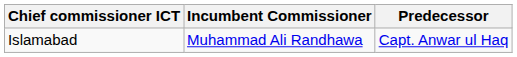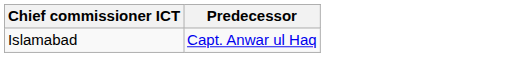 <table class="wikitable">
 <tr>
 <th>Chief commissioner ICT</th>
-<th>Incumbent Commissioner</th>
 <th>Predecessor</th>
 </tr>
 <tr>
 <td>Islamabad</td>
-<td><a href='#'>Muhammad Ali Randhawa</a></td>
 <td><a href='#'>Capt. Anwar ul Haq</a></td>
 </tr>
 </table>
